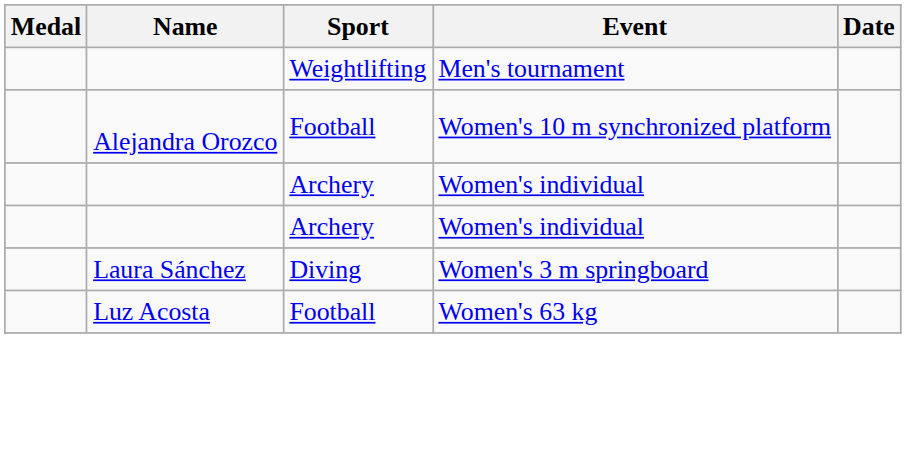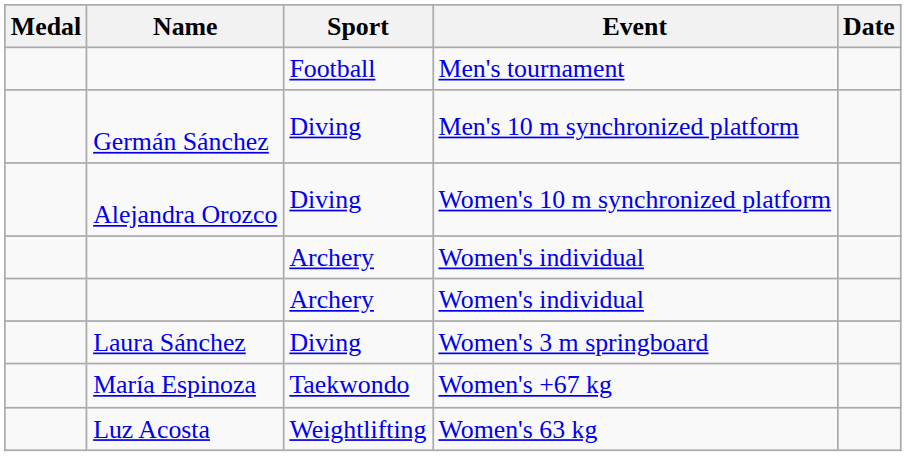 <table class="wikitable sortable" style="font-size: 95%;">
 <tr>
 <th>Medal</th>
 <th>Name</th>
 <th>Sport</th>
 <th>Event</th>
 <th>Date</th>
 </tr>
 <tr>
 <td></td>
 <td><br></td>
-<td><a href='#'>Weightlifting</a></td>
+<td><a href='#'>Football</a></td>
 <td><a href='#'>Men's tournament</a></td>
 <td></td>
 </tr>
 <tr>
 <td></td>
+<td> <br> <a href='#'>Germán Sánchez</a></td>
+<td><a href='#'>Diving</a></td>
+<td><a href='#'>Men's 10 m synchronized platform</a></td>
+<td></td>
+</tr>
+<tr>
+<td></td>
 <td><br><a href='#'>Alejandra Orozco</a></td>
-<td><a href='#'>Football</a></td>
+<td><a href='#'>Diving</a></td>
 <td><a href='#'>Women's 10 m synchronized platform</a></td>
 <td></td>
 </tr>
 <tr>
 <td></td>
 <td></td>
 <td><a href='#'>Archery</a></td>
 <td><a href='#'>Women's individual</a></td>
 <td></td>
 </tr>
 <tr>
 <td></td>
 <td></td>
 <td><a href='#'>Archery</a></td>
 <td><a href='#'>Women's individual</a></td>
 <td></td>
 </tr>
 <tr>
 <td></td>
 <td><a href='#'>Laura Sánchez</a></td>
 <td><a href='#'>Diving</a></td>
 <td><a href='#'>Women's 3 m springboard</a></td>
 <td></td>
 </tr>
 <tr>
 <td></td>
+<td><a href='#'>María Espinoza</a></td>
+<td><a href='#'>Taekwondo</a></td>
+<td><a href='#'>Women's +67 kg</a></td>
+<td></td>
+</tr>
+<tr>
+<td></td>
 <td><a href='#'>Luz Acosta</a></td>
-<td><a href='#'>Football</a></td>
+<td><a href='#'>Weightlifting</a></td>
 <td><a href='#'>Women's 63 kg</a></td>
 <td></td>
 </tr>
 </table>
